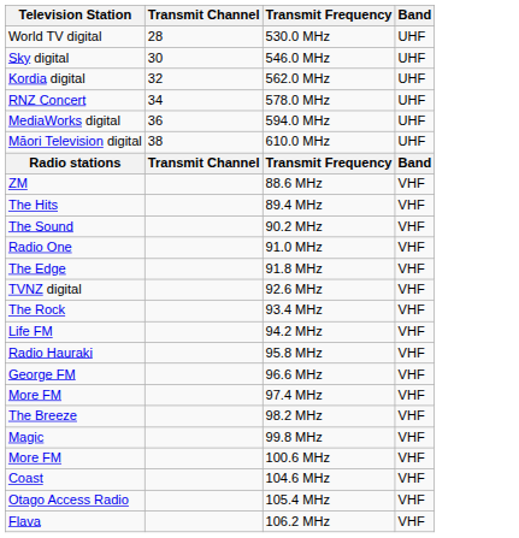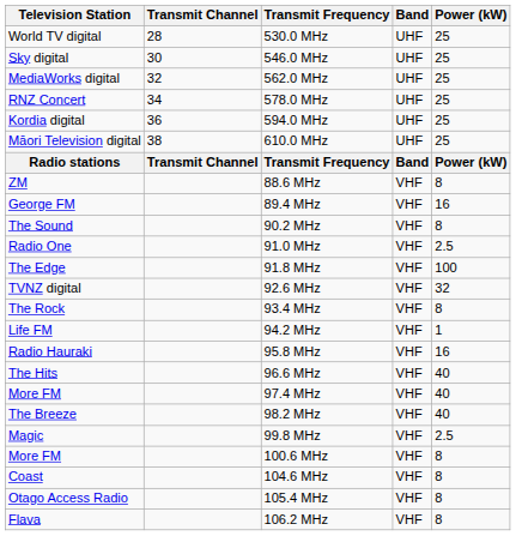 <table class="wikitable">
 <tr>
 <th>Television Station</th>
 <th>Transmit Channel</th>
 <th>Transmit Frequency</th>
 <th>Band</th>
+<th>Power (kW)</th>
 </tr>
 <tr>
 <td>World TV digital</td>
 <td>28</td>
 <td>530.0 MHz</td>
 <td>UHF</td>
+<td>25</td>
 </tr>
 <tr>
 <td><a href='#'>Sky</a> digital</td>
 <td>30</td>
 <td>546.0 MHz</td>
 <td>UHF</td>
+<td>25</td>
 </tr>
 <tr>
-<td><a href='#'>Kordia</a> digital</td>
+<td><a href='#'>MediaWorks</a> digital</td>
 <td>32</td>
 <td>562.0 MHz</td>
 <td>UHF</td>
+<td>25</td>
 </tr>
 <tr>
 <td><a href='#'>RNZ Concert</a></td>
 <td>34</td>
 <td>578.0 MHz</td>
 <td>UHF</td>
+<td>25</td>
 </tr>
 <tr>
-<td><a href='#'>MediaWorks</a> digital</td>
+<td><a href='#'>Kordia</a> digital</td>
 <td>36</td>
 <td>594.0 MHz</td>
 <td>UHF</td>
+<td>25</td>
 </tr>
 <tr>
 <td><a href='#'>Māori Television</a> digital</td>
 <td>38</td>
 <td>610.0 MHz</td>
 <td>UHF</td>
+<td>25</td>
 </tr>
 <tr>
 <th>Radio stations</th>
 <th>Transmit Channel</th>
 <th>Transmit Frequency</th>
 <th>Band</th>
+<th>Power (kW)</th>
 </tr>
 <tr>
 <td><a href='#'>ZM</a></td>
 <td></td>
 <td>88.6 MHz</td>
 <td>VHF</td>
+<td>8</td>
 </tr>
 <tr>
-<td><a href='#'>The Hits</a></td>
+<td><a href='#'>George FM</a></td>
 <td></td>
 <td>89.4 MHz</td>
 <td>VHF</td>
+<td>16</td>
 </tr>
 <tr>
 <td><a href='#'>The Sound</a></td>
 <td></td>
 <td>90.2 MHz</td>
 <td>VHF</td>
+<td>8</td>
 </tr>
 <tr>
 <td><a href='#'>Radio One</a></td>
 <td></td>
 <td>91.0 MHz</td>
 <td>VHF</td>
+<td>2.5</td>
 </tr>
 <tr>
 <td><a href='#'>The Edge</a></td>
 <td></td>
 <td>91.8 MHz</td>
 <td>VHF</td>
+<td>100</td>
 </tr>
 <tr>
 <td><a href='#'>TVNZ</a> digital</td>
 <td></td>
 <td>92.6 MHz</td>
 <td>VHF</td>
+<td>32</td>
 </tr>
 <tr>
 <td><a href='#'>The Rock</a></td>
 <td></td>
 <td>93.4 MHz</td>
 <td>VHF</td>
+<td>8</td>
 </tr>
 <tr>
 <td><a href='#'>Life FM</a></td>
 <td></td>
 <td>94.2 MHz</td>
 <td>VHF</td>
+<td>1</td>
 </tr>
 <tr>
 <td><a href='#'>Radio Hauraki</a></td>
 <td></td>
 <td>95.8 MHz</td>
 <td>VHF</td>
+<td>16</td>
 </tr>
 <tr>
-<td><a href='#'>George FM</a></td>
+<td><a href='#'>The Hits</a></td>
 <td></td>
 <td>96.6 MHz</td>
 <td>VHF</td>
+<td>40</td>
 </tr>
 <tr>
 <td><a href='#'>More FM</a></td>
 <td></td>
 <td>97.4 MHz</td>
 <td>VHF</td>
+<td>40</td>
 </tr>
 <tr>
 <td><a href='#'>The Breeze</a></td>
 <td></td>
 <td>98.2 MHz</td>
 <td>VHF</td>
+<td>40</td>
 </tr>
 <tr>
 <td><a href='#'>Magic</a></td>
 <td></td>
 <td>99.8 MHz</td>
 <td>VHF</td>
+<td>2.5</td>
 </tr>
 <tr>
 <td><a href='#'>More FM</a></td>
 <td></td>
 <td>100.6 MHz</td>
 <td>VHF</td>
+<td>8</td>
 </tr>
 <tr>
 <td><a href='#'>Coast</a></td>
 <td></td>
 <td>104.6 MHz</td>
 <td>VHF</td>
+<td>8</td>
 </tr>
 <tr>
 <td><a href='#'>Otago Access Radio</a></td>
 <td></td>
 <td>105.4 MHz</td>
 <td>VHF</td>
+<td>8</td>
 </tr>
 <tr>
 <td><a href='#'>Flava</a></td>
 <td></td>
 <td>106.2 MHz</td>
 <td>VHF</td>
+<td>8</td>
 </tr>
 </table>
